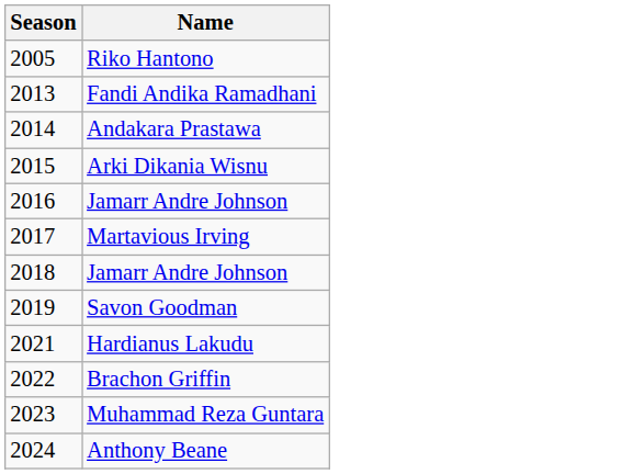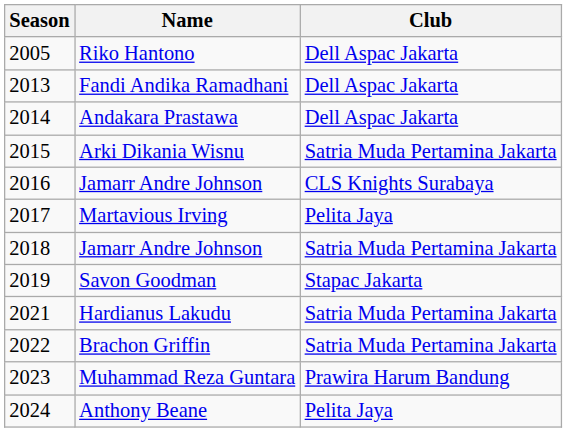 <table class="wikitable">
 <tr>
 <th>Season</th>
 <th>Name</th>
+<th>Club</th>
 </tr>
 <tr>
 <td>2005</td>
 <td> <a href='#'>Riko Hantono</a></td>
+<td><a href='#'>Dell Aspac Jakarta</a></td>
 </tr>
 <tr>
 <td>2013</td>
 <td> <a href='#'>Fandi Andika Ramadhani</a></td>
+<td><a href='#'>Dell Aspac Jakarta</a></td>
 </tr>
 <tr>
 <td>2014</td>
 <td> <a href='#'>Andakara Prastawa</a></td>
+<td><a href='#'>Dell Aspac Jakarta</a></td>
 </tr>
 <tr>
 <td>2015</td>
 <td> <a href='#'>Arki Dikania Wisnu</a></td>
+<td><a href='#'>Satria Muda Pertamina Jakarta</a></td>
 </tr>
 <tr>
 <td>2016</td>
 <td><a href='#'>Jamarr Andre Johnson</a></td>
+<td><a href='#'>CLS Knights Surabaya</a></td>
 </tr>
 <tr>
 <td>2017</td>
 <td> <a href='#'>Martavious Irving</a></td>
+<td><a href='#'>Pelita Jaya</a></td>
 </tr>
 <tr>
 <td>2018</td>
 <td><a href='#'>Jamarr Andre Johnson</a></td>
+<td><a href='#'>Satria Muda Pertamina Jakarta</a></td>
 </tr>
 <tr>
 <td>2019</td>
 <td> <a href='#'>Savon Goodman</a></td>
+<td><a href='#'>Stapac Jakarta</a></td>
 </tr>
 <tr>
 <td>2021</td>
 <td> <a href='#'>Hardianus Lakudu</a></td>
+<td><a href='#'>Satria Muda Pertamina Jakarta</a></td>
 </tr>
 <tr>
 <td>2022</td>
 <td> <a href='#'>Brachon Griffin</a></td>
+<td><a href='#'>Satria Muda Pertamina Jakarta</a></td>
 </tr>
 <tr>
 <td>2023</td>
 <td> <a href='#'>Muhammad Reza Guntara</a></td>
+<td><a href='#'>Prawira Harum Bandung</a></td>
 </tr>
 <tr>
 <td>2024</td>
 <td> <a href='#'>Anthony Beane</a></td>
+<td><a href='#'>Pelita Jaya</a></td>
 </tr>
 </table>
